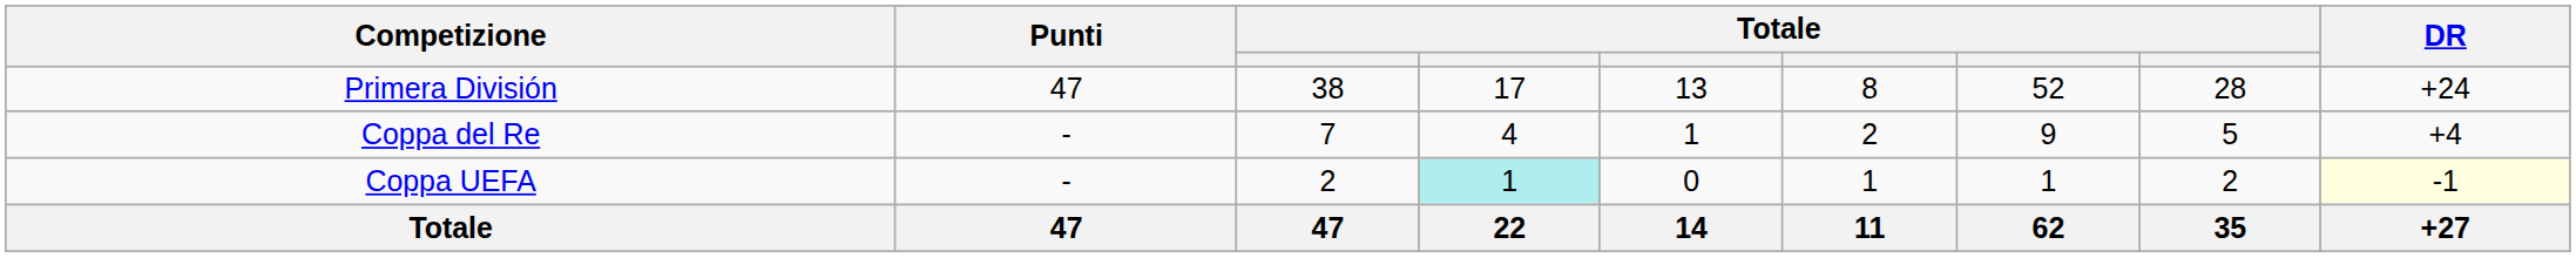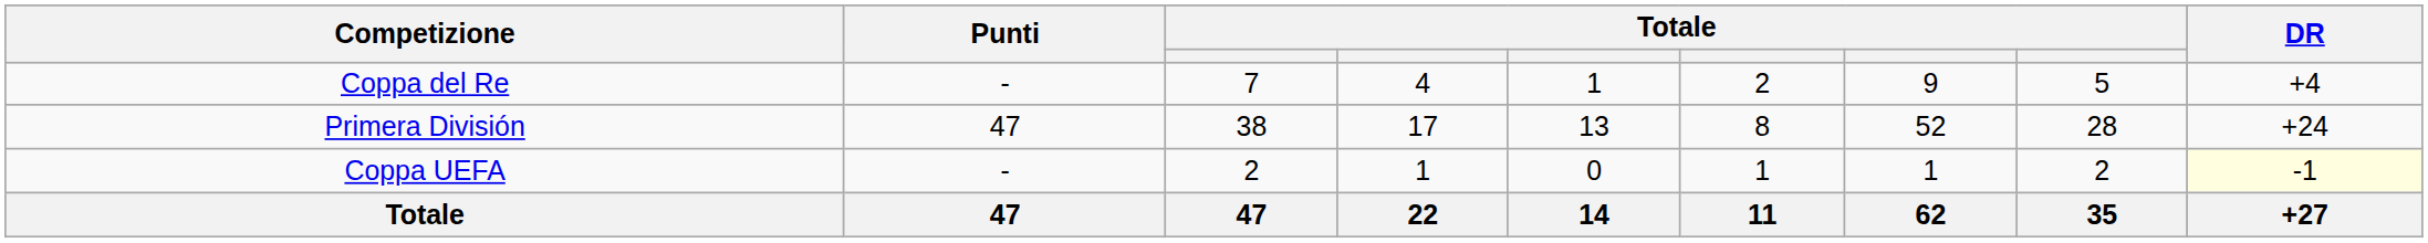 <table class="wikitable" style="font-size:90%;width:100%;margin:auto;clear:both;text-align:center;">
 <tr>
 <th rowspan="2">Competizione</th>
 <th rowspan="2">Punti</th>
 <th colspan="6">Totale</th>
 <th rowspan="2"><a href='#'>DR</a></th>
 </tr>
 <tr>
 <th></th>
 <th></th>
 <th></th>
 <th></th>
 <th></th>
 <th></th>
 </tr>
 <tr>
+<td> <a href='#'>Coppa del Re</a></td>
+<td>-</td>
+<td>7</td>
+<td>4</td>
+<td>1</td>
+<td>2</td>
+<td>9</td>
+<td>5</td>
+<td>+4</td>
+</tr>
+<tr>
 <td> <a href='#'>Primera División</a></td>
 <td>47</td>
 <td>38</td>
 <td>17</td>
 <td>13</td>
 <td>8</td>
 <td>52</td>
 <td>28</td>
 <td>+24</td>
 </tr>
 <tr>
-<td> <a href='#'>Coppa del Re</a></td>
-<td>-</td>
-<td>7</td>
-<td>4</td>
-<td>1</td>
-<td>2</td>
-<td>9</td>
-<td>5</td>
-<td>+4</td>
-</tr>
-<tr>
 <td><a href='#'>Coppa UEFA</a></td>
 <td>-</td>
 <td>2</td>
-<td style="background: paleturquoise;">1</td>
+<td>1</td>
 <td>0</td>
 <td>1</td>
 <td>1</td>
 <td>2</td>
 <td style="background: lightyellow;">-1</td>
 </tr>
 <tr>
 <th>Totale</th>
 <th>47</th>
 <th>47</th>
 <th>22</th>
 <th>14</th>
 <th>11</th>
 <th>62</th>
 <th>35</th>
 <th>+27</th>
 </tr>
 </table>
